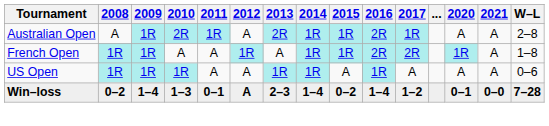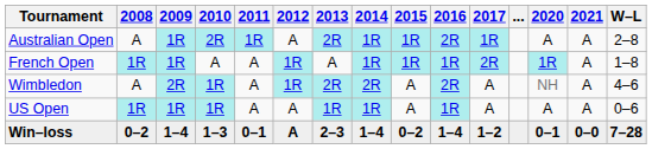 <table class=wikitable style=text-align:center;>
 <tr>
 <th>Tournament</th>
 <th><a href='#'>2008</a></th>
 <th><a href='#'>2009</a></th>
 <th><a href='#'>2010</a></th>
 <th><a href='#'>2011</a></th>
 <th><a href='#'>2012</a></th>
 <th><a href='#'>2013</a></th>
 <th><a href='#'>2014</a></th>
 <th><a href='#'>2015</a></th>
 <th><a href='#'>2016</a></th>
 <th><a href='#'>2017</a></th>
 <th>...</th>
 <th><a href='#'>2020</a></th>
 <th><a href='#'>2021</a></th>
 <th>W–L</th>
 </tr>
 <tr>
 <td align=left><a href='#'>Australian Open</a></td>
 <td>A</td>
 <td bgcolor=afeeee><a href='#'>1R</a></td>
 <td bgcolor=afeeee><a href='#'>2R</a></td>
 <td bgcolor=afeeee><a href='#'>1R</a></td>
 <td>A</td>
 <td bgcolor=afeeee><a href='#'>2R</a></td>
 <td bgcolor=afeeee><a href='#'>1R</a></td>
 <td bgcolor=afeeee><a href='#'>1R</a></td>
 <td bgcolor=afeeee><a href='#'>2R</a></td>
 <td bgcolor=afeeee><a href='#'>1R</a></td>
 <td></td>
 <td>A</td>
 <td>A</td>
 <td>2–8</td>
 </tr>
 <tr>
 <td align=left><a href='#'>French Open</a></td>
 <td bgcolor=afeeee><a href='#'>1R</a></td>
 <td bgcolor=afeeee><a href='#'>1R</a></td>
 <td>A</td>
 <td>A</td>
 <td bgcolor=afeeee><a href='#'>1R</a></td>
 <td>A</td>
 <td bgcolor=afeeee><a href='#'>1R</a></td>
 <td bgcolor=afeeee><a href='#'>1R</a></td>
-<td bgcolor=afeeee><a href='#'>2R</a></td>
+<td bgcolor=afeeee><a href='#'>1R</a></td>
 <td bgcolor=afeeee><a href='#'>2R</a></td>
 <td></td>
 <td bgcolor=afeeee><a href='#'>1R</a></td>
 <td>A</td>
 <td>1–8</td>
+</tr>
+<tr>
+<td align=left><a href='#'>Wimbledon</a></td>
+<td>A</td>
+<td bgcolor=afeeee><a href='#'>2R</a></td>
+<td bgcolor=afeeee><a href='#'>1R</a></td>
+<td>A</td>
+<td bgcolor=afeeee><a href='#'>1R</a></td>
+<td bgcolor=afeeee><a href='#'>2R</a></td>
+<td bgcolor=afeeee><a href='#'>2R</a></td>
+<td>A</td>
+<td bgcolor=afeeee><a href='#'>2R</a></td>
+<td>A</td>
+<td></td>
+<td style="color:#767676;">NH</td>
+<td>A</td>
+<td>4–6</td>
 </tr>
 <tr>
 <td align=left><a href='#'>US Open</a></td>
 <td bgcolor=afeeee><a href='#'>1R</a></td>
 <td bgcolor=afeeee><a href='#'>1R</a></td>
 <td bgcolor=afeeee><a href='#'>1R</a></td>
 <td>A</td>
 <td>A</td>
 <td bgcolor=afeeee><a href='#'>1R</a></td>
 <td bgcolor=afeeee><a href='#'>1R</a></td>
 <td>A</td>
 <td bgcolor=afeeee><a href='#'>1R</a></td>
 <td>A</td>
 <td></td>
 <td>A</td>
 <td>A</td>
 <td>0–6</td>
 </tr>
 <tr style="background:#efefef; font-weight:bold;">
 <td style="text-align:left">Win–loss</td>
 <td>0–2</td>
 <td>1–4</td>
 <td>1–3</td>
 <td>0–1</td>
 <td>A</td>
 <td>2–3</td>
 <td>1–4</td>
 <td>0–2</td>
 <td>1–4</td>
 <td>1–2</td>
 <td></td>
 <td>0–1</td>
 <td>0–0</td>
 <td>7–28</td>
 </tr>
 </table>
